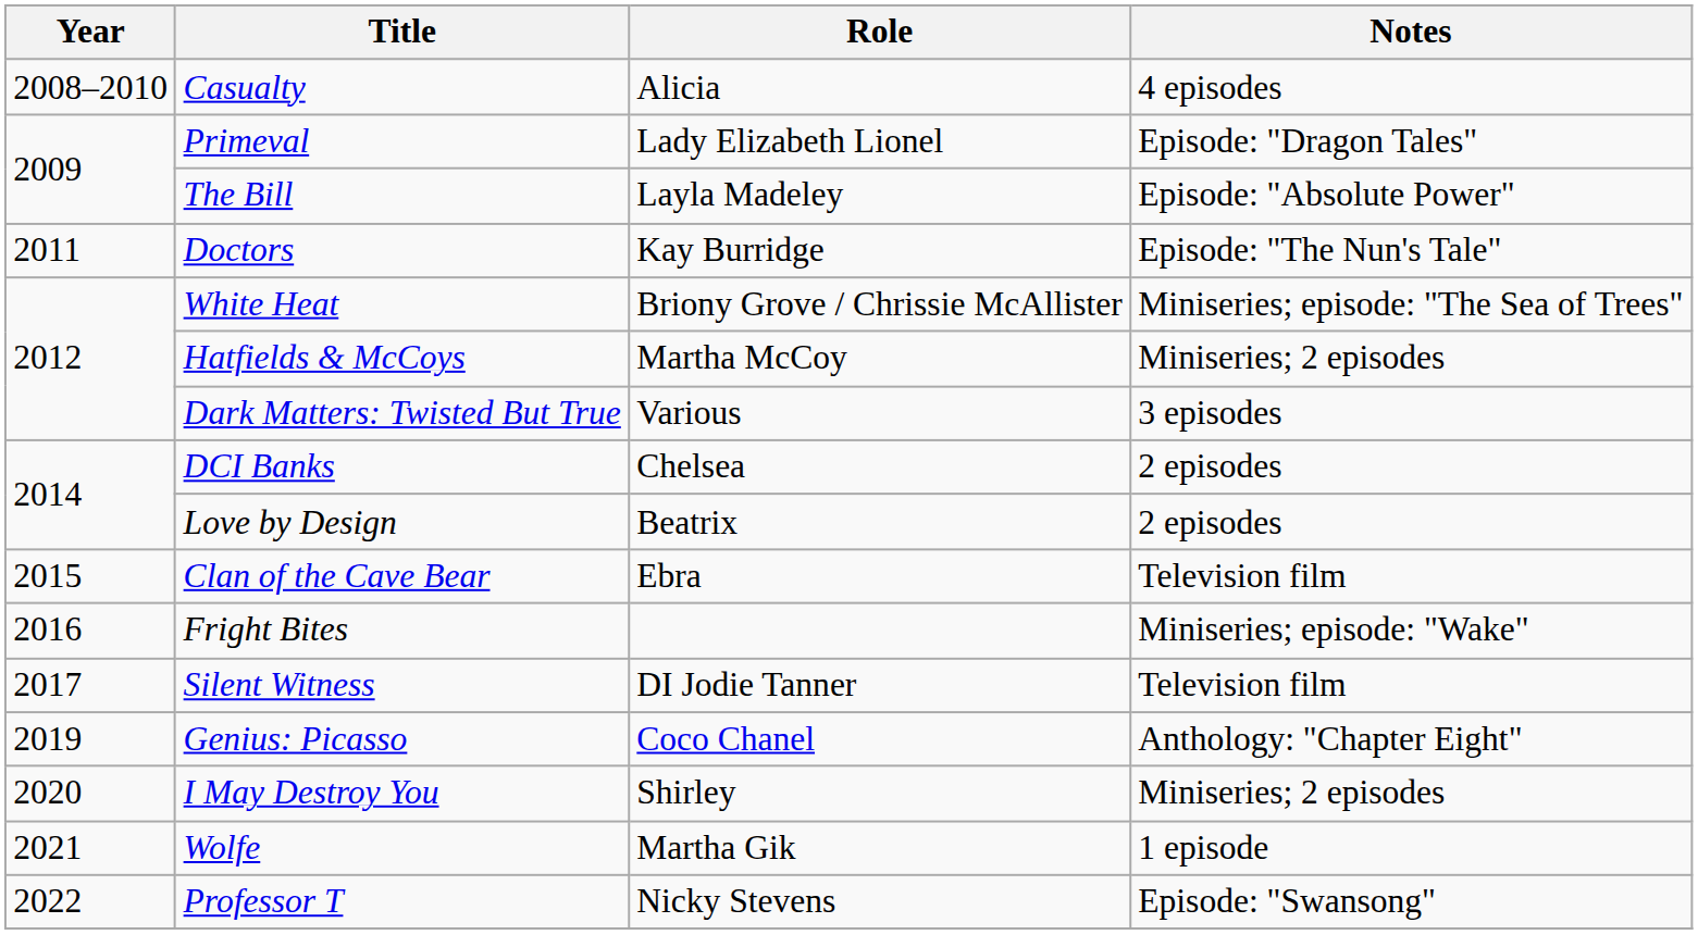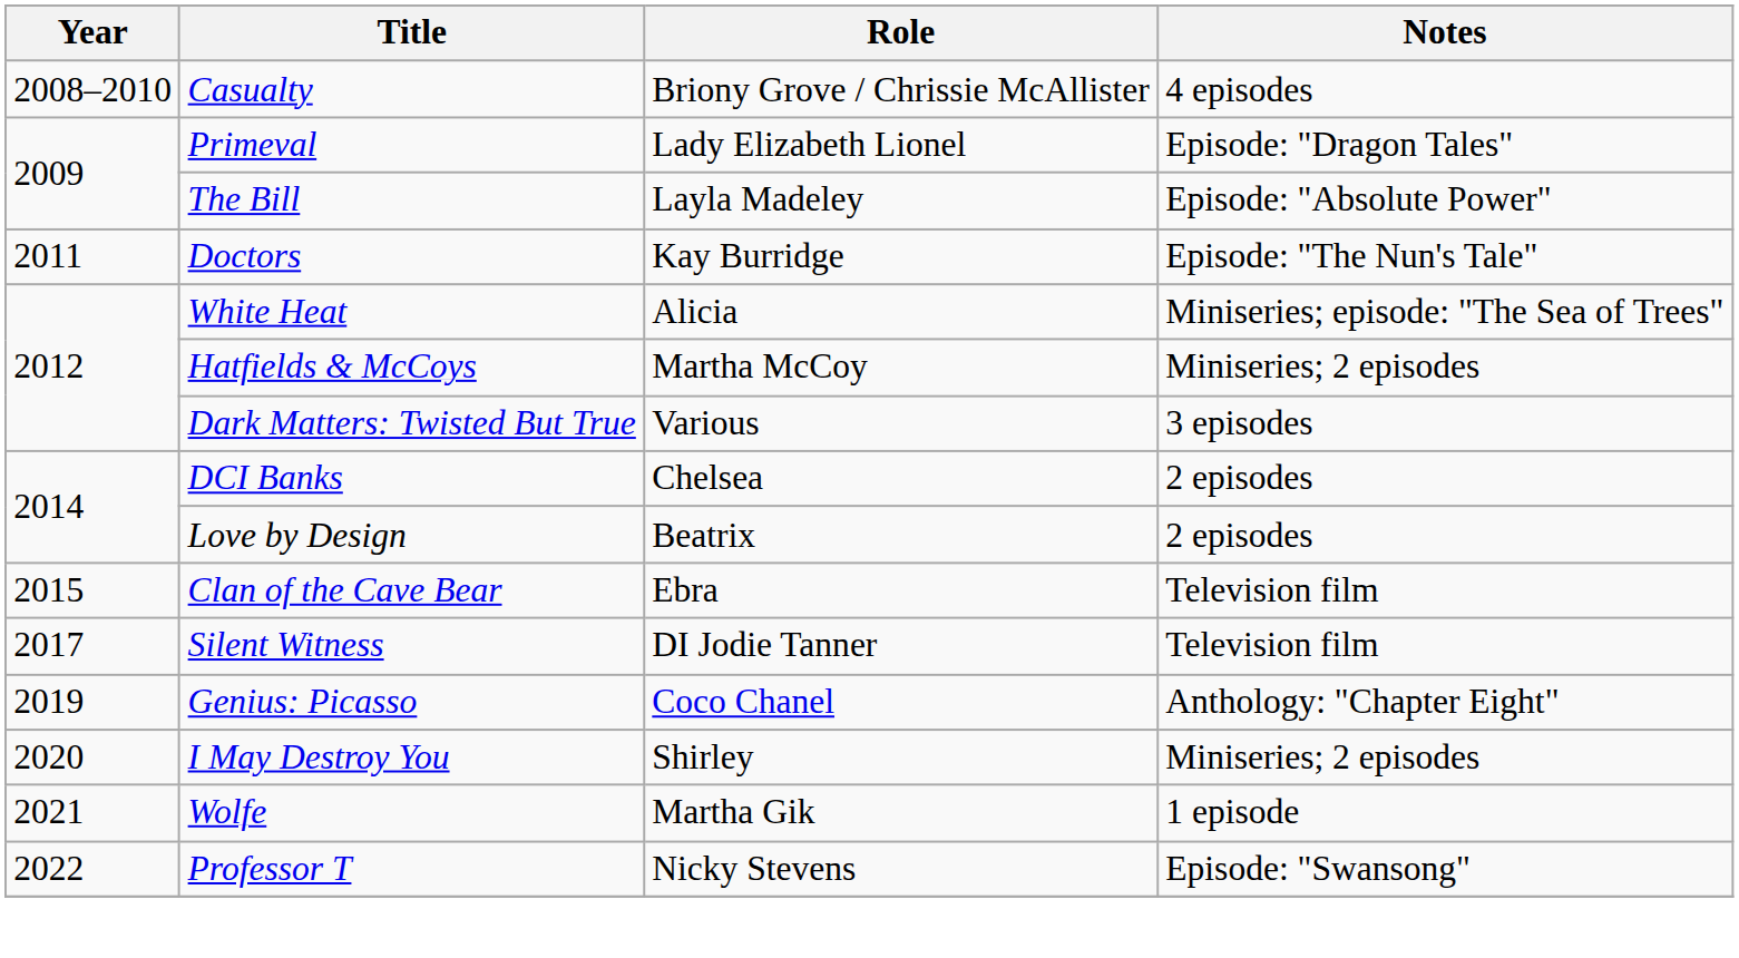 <table class="wikitable plainrowheaders sortable">
 <tr>
 <th scope="col">Year</th>
 <th scope="col">Title</th>
 <th scope="col">Role</th>
 <th scope="col" class="unsortable">Notes</th>
 </tr>
 <tr>
 <td>2008–2010</td>
 <td><em><a href='#'>Casualty</a></em></td>
-<td>Alicia</td>
+<td>Briony Grove / Chrissie McAllister</td>
 <td>4 episodes</td>
 </tr>
 <tr>
 <td rowspan="2">2009</td>
 <td><em><a href='#'>Primeval</a></em></td>
 <td>Lady Elizabeth Lionel</td>
 <td>Episode: "Dragon Tales"</td>
 </tr>
 <tr>
 <td><em><a href='#'>The Bill</a></em></td>
 <td>Layla Madeley</td>
 <td>Episode: "Absolute Power"</td>
 </tr>
 <tr>
 <td>2011</td>
 <td><em><a href='#'>Doctors</a></em></td>
 <td>Kay Burridge</td>
 <td>Episode: "The Nun's Tale"</td>
 </tr>
 <tr>
 <td rowspan="3">2012</td>
 <td><em><a href='#'>White Heat</a></em></td>
-<td>Briony Grove / Chrissie McAllister</td>
+<td>Alicia</td>
 <td>Miniseries; episode: "The Sea of Trees"</td>
 </tr>
 <tr>
 <td><em><a href='#'>Hatfields & McCoys</a></em></td>
 <td>Martha McCoy</td>
 <td>Miniseries; 2 episodes</td>
 </tr>
 <tr>
 <td><em><a href='#'>Dark Matters: Twisted But True</a></em></td>
 <td>Various</td>
 <td>3 episodes</td>
 </tr>
 <tr>
 <td rowspan="2">2014</td>
 <td><em><a href='#'>DCI Banks</a></em></td>
 <td>Chelsea</td>
 <td>2 episodes</td>
 </tr>
 <tr>
 <td><em>Love by Design</em></td>
 <td>Beatrix</td>
 <td>2 episodes</td>
 </tr>
 <tr>
 <td>2015</td>
 <td><em><a href='#'>Clan of the Cave Bear</a></em></td>
 <td>Ebra</td>
 <td>Television film</td>
-</tr>
-<tr>
-<td>2016</td>
-<td><em>Fright Bites</em></td>
-<td></td>
-<td>Miniseries; episode: "Wake"</td>
 </tr>
 <tr>
 <td>2017</td>
 <td><em><a href='#'>Silent Witness</a></em></td>
 <td>DI Jodie Tanner</td>
 <td>Television film</td>
 </tr>
 <tr>
 <td>2019</td>
 <td><em><a href='#'>Genius: Picasso</a></em></td>
 <td><a href='#'>Coco Chanel</a></td>
 <td>Anthology: "Chapter Eight"</td>
 </tr>
 <tr>
 <td>2020</td>
 <td><em><a href='#'>I May Destroy You</a></em></td>
 <td>Shirley</td>
 <td>Miniseries; 2 episodes</td>
 </tr>
 <tr>
 <td>2021</td>
 <td><em><a href='#'>Wolfe</a></em></td>
 <td>Martha Gik</td>
 <td>1 episode</td>
 </tr>
 <tr>
 <td>2022</td>
 <td><em><a href='#'>Professor T</a></em></td>
 <td>Nicky Stevens</td>
 <td>Episode: "Swansong"</td>
 </tr>
 <tr>
 </tr>
 </table>
